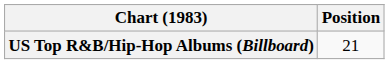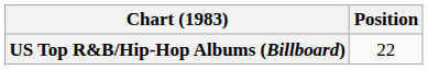 <table class="wikitable plainrowheaders" style="text-align:center">
 <tr>
 <th scope="col">Chart (1983)</th>
 <th scope="col">Position</th>
 </tr>
 <tr>
 <th scope="row">US Top R&B/Hip-Hop Albums (<em>Billboard</em>)</th>
-<td>21</td>
+<td>22</td>
 </tr>
 </table>
